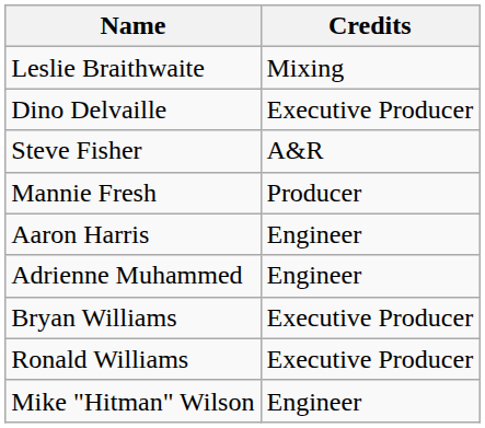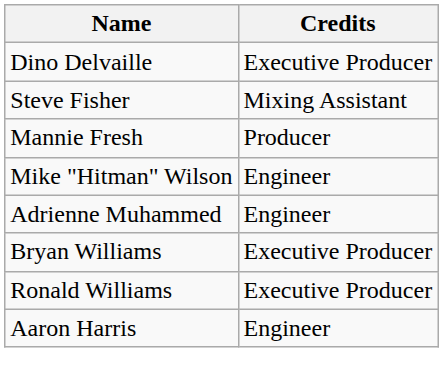 <table class="wikitable">
 <tr>
 <th>Name </th>
 <th>Credits </th>
-</tr>
-<tr>
-<td>Leslie Braithwaite</td>
-<td>Mixing</td>
 </tr>
 <tr>
 <td>Dino Delvaille</td>
 <td>Executive Producer</td>
 </tr>
 <tr>
 <td>Steve Fisher</td>
-<td>A&R</td>
+<td>Mixing Assistant</td>
 </tr>
 <tr>
 <td>Mannie Fresh</td>
 <td>Producer</td>
 </tr>
 <tr>
-<td>Aaron Harris</td>
+<td>Mike "Hitman" Wilson</td>
 <td>Engineer</td>
 </tr>
 <tr>
 <td>Adrienne Muhammed</td>
 <td>Engineer</td>
 </tr>
 <tr>
 <td>Bryan Williams</td>
 <td>Executive Producer</td>
 </tr>
 <tr>
 <td>Ronald Williams</td>
 <td>Executive Producer</td>
 </tr>
 <tr>
-<td>Mike "Hitman" Wilson</td>
+<td>Aaron Harris</td>
 <td>Engineer</td>
 </tr>
 </table>
